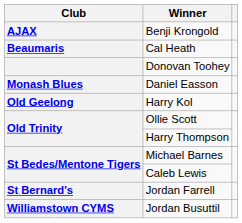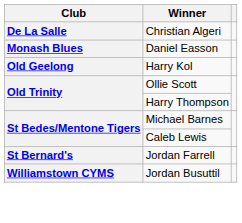 <table class="wikitable plainrowheaders">
 <tr>
 <th>Club</th>
 <th>Winner</th>
 <th></th>
 </tr>
 <tr>
-<th style="text-align:left"><a href='#'>AJAX</a></th>
-<td>Benji Krongold</td>
-<td align="center"></td>
-</tr>
-<tr>
-<th style="text-align:left"><a href='#'>Beaumaris</a></th>
-<td>Cal Heath</td>
-<td align="center"></td>
-</tr>
-<tr>
-<th style="text-align:left"></th>
-<td>Donovan Toohey</td>
+<th style="text-align:left"><a href='#'>De La Salle</a></th>
+<td>Christian Algeri</td>
 <td align="center"></td>
 </tr>
 <tr>
 <th style="text-align:left"><a href='#'>Monash Blues</a></th>
 <td>Daniel Easson</td>
 <td align="center"></td>
 </tr>
 <tr>
 <th style="text-align:left"><a href='#'>Old Geelong</a></th>
 <td>Harry Kol</td>
 <td align="center"></td>
 </tr>
 <tr>
 <th rowspan=2; style="text-align:left"><a href='#'>Old Trinity</a></th>
 <td>Ollie Scott</td>
 <td rowspan=2; align="center"></td>
 </tr>
 <tr>
 <td>Harry Thompson</td>
 </tr>
 <tr>
 <th rowspan=2; style="text-align:left"><a href='#'>St Bedes/Mentone Tigers</a></th>
 <td>Michael Barnes</td>
 <td rowspan=2; align="center"></td>
 </tr>
 <tr>
 <td>Caleb Lewis</td>
 </tr>
 <tr>
 <th style="text-align:left"><a href='#'>St Bernard's</a></th>
 <td>Jordan Farrell</td>
 <td align="center"></td>
 </tr>
 <tr>
 <th style="text-align:left"><a href='#'>Williamstown CYMS</a></th>
 <td>Jordan Busuttil</td>
 <td align="center"></td>
 </tr>
 </table>
